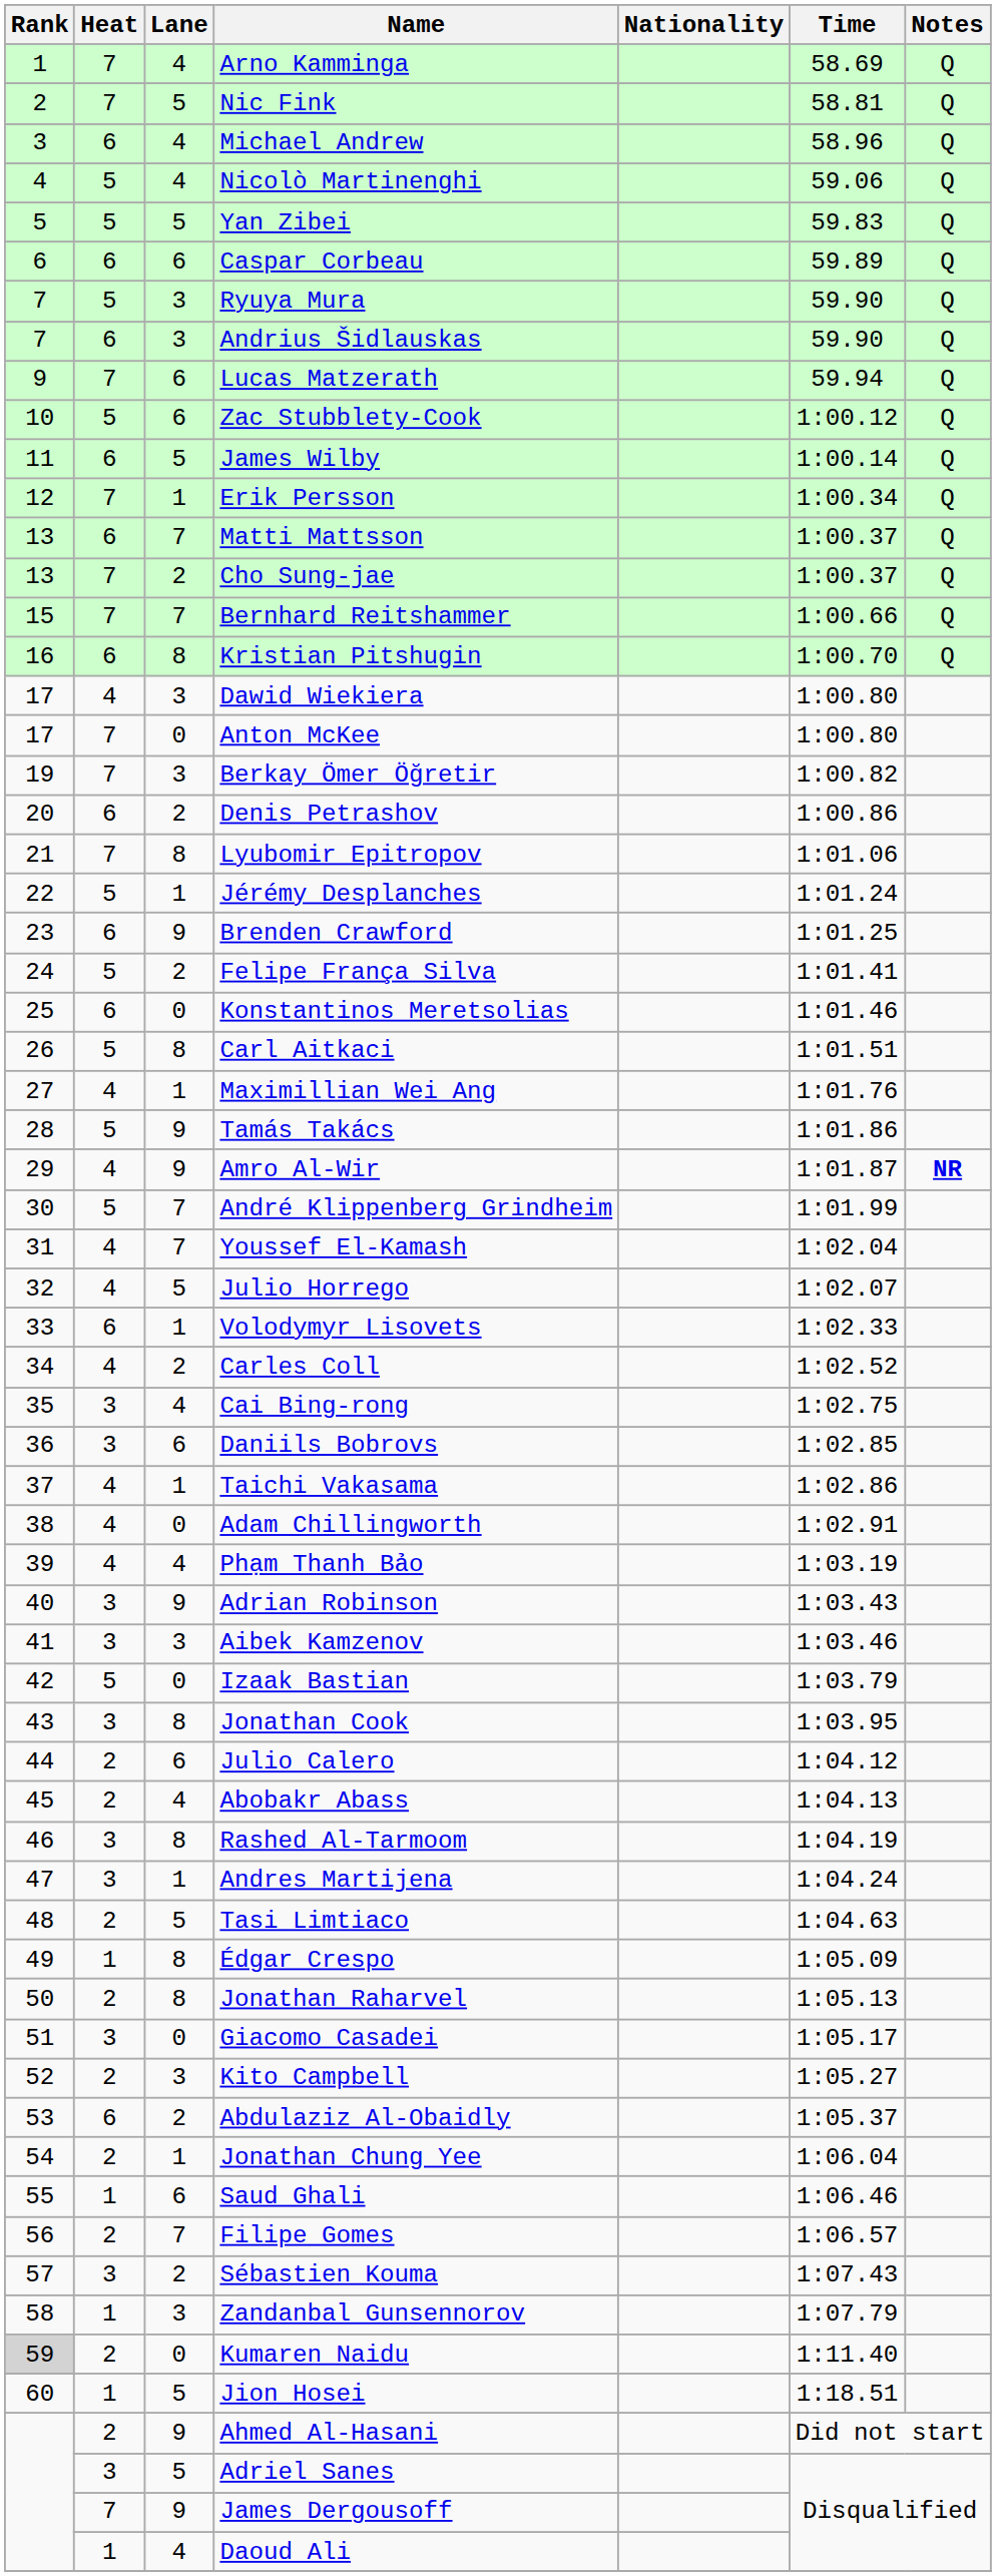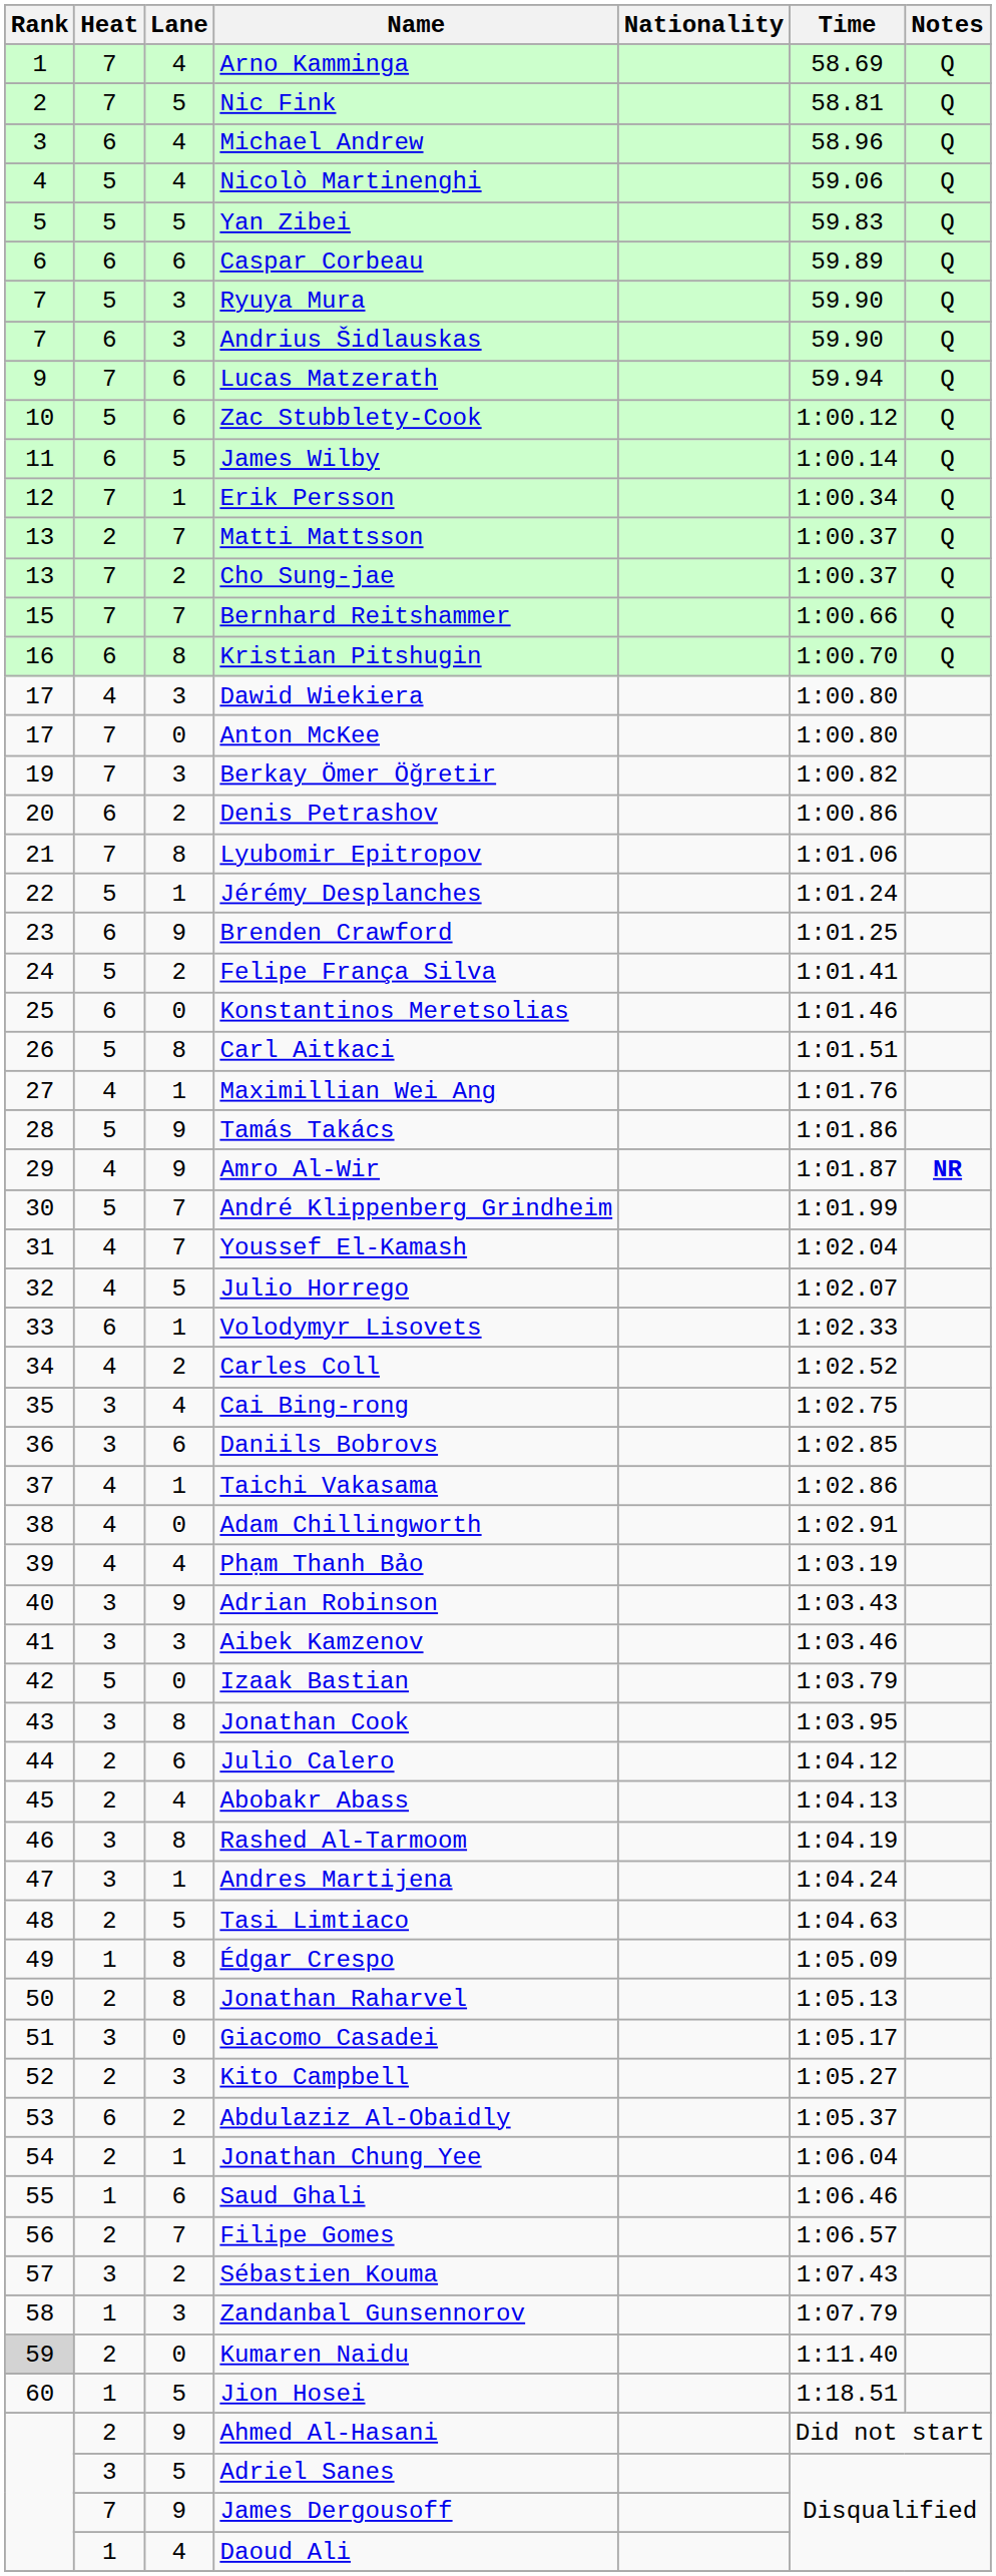 <table class="wikitable sortable" style="text-align:center">
 <tr>
 <th>Rank</th>
 <th>Heat</th>
 <th>Lane</th>
 <th>Name</th>
 <th>Nationality</th>
 <th>Time</th>
 <th>Notes</th>
 </tr>
 <tr bgcolor=ccffcc>
 <td>1</td>
 <td>7</td>
 <td>4</td>
 <td align=left><a href='#'>Arno Kamminga</a></td>
 <td align=left></td>
 <td>58.69</td>
 <td>Q</td>
 </tr>
 <tr bgcolor=ccffcc>
 <td>2</td>
 <td>7</td>
 <td>5</td>
 <td align=left><a href='#'>Nic Fink</a></td>
 <td align=left></td>
 <td>58.81</td>
 <td>Q</td>
 </tr>
 <tr bgcolor=ccffcc>
 <td>3</td>
 <td>6</td>
 <td>4</td>
 <td align=left><a href='#'>Michael Andrew</a></td>
 <td align=left></td>
 <td>58.96</td>
 <td>Q</td>
 </tr>
 <tr bgcolor=ccffcc>
 <td>4</td>
 <td>5</td>
 <td>4</td>
 <td align=left><a href='#'>Nicolò Martinenghi</a></td>
 <td align=left></td>
 <td>59.06</td>
 <td>Q</td>
 </tr>
 <tr bgcolor=ccffcc>
 <td>5</td>
 <td>5</td>
 <td>5</td>
 <td align=left><a href='#'>Yan Zibei</a></td>
 <td align=left></td>
 <td>59.83</td>
 <td>Q</td>
 </tr>
 <tr bgcolor=ccffcc>
 <td>6</td>
 <td>6</td>
 <td>6</td>
 <td align=left><a href='#'>Caspar Corbeau</a></td>
 <td align=left></td>
 <td>59.89</td>
 <td>Q</td>
 </tr>
 <tr bgcolor=ccffcc>
 <td>7</td>
 <td>5</td>
 <td>3</td>
 <td align=left><a href='#'>Ryuya Mura</a></td>
 <td align=left></td>
 <td>59.90</td>
 <td>Q</td>
 </tr>
 <tr bgcolor=ccffcc>
 <td>7</td>
 <td>6</td>
 <td>3</td>
 <td align=left><a href='#'>Andrius Šidlauskas</a></td>
 <td align=left></td>
 <td>59.90</td>
 <td>Q</td>
 </tr>
 <tr bgcolor=ccffcc>
 <td>9</td>
 <td>7</td>
 <td>6</td>
 <td align=left><a href='#'>Lucas Matzerath</a></td>
 <td align=left></td>
 <td>59.94</td>
 <td>Q</td>
 </tr>
 <tr bgcolor=ccffcc>
 <td>10</td>
 <td>5</td>
 <td>6</td>
 <td align=left><a href='#'>Zac Stubblety-Cook</a></td>
 <td align=left></td>
 <td>1:00.12</td>
 <td>Q</td>
 </tr>
 <tr bgcolor=ccffcc>
 <td>11</td>
 <td>6</td>
 <td>5</td>
 <td align=left><a href='#'>James Wilby</a></td>
 <td align=left></td>
 <td>1:00.14</td>
 <td>Q</td>
 </tr>
 <tr bgcolor=ccffcc>
 <td>12</td>
 <td>7</td>
 <td>1</td>
 <td align=left><a href='#'>Erik Persson</a></td>
 <td align=left></td>
 <td>1:00.34</td>
 <td>Q</td>
 </tr>
 <tr bgcolor=ccffcc>
 <td>13</td>
-<td>6</td>
+<td>2</td>
 <td>7</td>
 <td align=left><a href='#'>Matti Mattsson</a></td>
 <td align=left></td>
 <td>1:00.37</td>
 <td>Q</td>
 </tr>
 <tr bgcolor=ccffcc>
 <td>13</td>
 <td>7</td>
 <td>2</td>
 <td align=left><a href='#'>Cho Sung-jae</a></td>
 <td align=left></td>
 <td>1:00.37</td>
 <td>Q</td>
 </tr>
 <tr bgcolor=ccffcc>
 <td>15</td>
 <td>7</td>
 <td>7</td>
 <td align=left><a href='#'>Bernhard Reitshammer</a></td>
 <td align=left></td>
 <td>1:00.66</td>
 <td>Q</td>
 </tr>
 <tr bgcolor=ccffcc>
 <td>16</td>
 <td>6</td>
 <td>8</td>
 <td align=left><a href='#'>Kristian Pitshugin</a></td>
 <td align=left></td>
 <td>1:00.70</td>
 <td>Q</td>
 </tr>
 <tr>
 <td>17</td>
 <td>4</td>
 <td>3</td>
 <td align=left><a href='#'>Dawid Wiekiera</a></td>
 <td align=left></td>
 <td>1:00.80</td>
 <td></td>
 </tr>
 <tr>
 <td>17</td>
 <td>7</td>
 <td>0</td>
 <td align=left><a href='#'>Anton McKee</a></td>
 <td align=left></td>
 <td>1:00.80</td>
 <td></td>
 </tr>
 <tr>
 <td>19</td>
 <td>7</td>
 <td>3</td>
 <td align=left><a href='#'>Berkay Ömer Öğretir</a></td>
 <td align=left></td>
 <td>1:00.82</td>
 <td></td>
 </tr>
 <tr>
 <td>20</td>
 <td>6</td>
 <td>2</td>
 <td align=left><a href='#'>Denis Petrashov</a></td>
 <td align=left></td>
 <td>1:00.86</td>
 <td></td>
 </tr>
 <tr>
 <td>21</td>
 <td>7</td>
 <td>8</td>
 <td align=left><a href='#'>Lyubomir Epitropov</a></td>
 <td align=left></td>
 <td>1:01.06</td>
 <td></td>
 </tr>
 <tr>
 <td>22</td>
 <td>5</td>
 <td>1</td>
 <td align=left><a href='#'>Jérémy Desplanches</a></td>
 <td align=left></td>
 <td>1:01.24</td>
 <td></td>
 </tr>
 <tr>
 <td>23</td>
 <td>6</td>
 <td>9</td>
 <td align=left><a href='#'>Brenden Crawford</a></td>
 <td align=left></td>
 <td>1:01.25</td>
 <td></td>
 </tr>
 <tr>
 <td>24</td>
 <td>5</td>
 <td>2</td>
 <td align=left><a href='#'>Felipe França Silva</a></td>
 <td align=left></td>
 <td>1:01.41</td>
 <td></td>
 </tr>
 <tr>
 <td>25</td>
 <td>6</td>
 <td>0</td>
 <td align=left><a href='#'>Konstantinos Meretsolias</a></td>
 <td align=left></td>
 <td>1:01.46</td>
 <td></td>
 </tr>
 <tr>
 <td>26</td>
 <td>5</td>
 <td>8</td>
 <td align=left><a href='#'>Carl Aitkaci</a></td>
 <td align=left></td>
 <td>1:01.51</td>
 <td></td>
 </tr>
 <tr>
 <td>27</td>
 <td>4</td>
 <td>1</td>
 <td align=left><a href='#'>Maximillian Wei Ang</a></td>
 <td align=left></td>
 <td>1:01.76</td>
 <td></td>
 </tr>
 <tr>
 <td>28</td>
 <td>5</td>
 <td>9</td>
 <td align=left><a href='#'>Tamás Takács</a></td>
 <td align=left></td>
 <td>1:01.86</td>
 <td></td>
 </tr>
 <tr>
 <td>29</td>
 <td>4</td>
 <td>9</td>
 <td align=left><a href='#'>Amro Al-Wir</a></td>
 <td align=left></td>
 <td>1:01.87</td>
 <td><strong><a href='#'>NR</a></strong></td>
 </tr>
 <tr>
 <td>30</td>
 <td>5</td>
 <td>7</td>
 <td align=left><a href='#'>André Klippenberg Grindheim</a></td>
 <td align=left></td>
 <td>1:01.99</td>
 <td></td>
 </tr>
 <tr>
 <td>31</td>
 <td>4</td>
 <td>7</td>
 <td align=left><a href='#'>Youssef El-Kamash</a></td>
 <td align=left></td>
 <td>1:02.04</td>
 <td></td>
 </tr>
 <tr>
 <td>32</td>
 <td>4</td>
 <td>5</td>
 <td align=left><a href='#'>Julio Horrego</a></td>
 <td align=left></td>
 <td>1:02.07</td>
 <td></td>
 </tr>
 <tr>
 <td>33</td>
 <td>6</td>
 <td>1</td>
 <td align=left><a href='#'>Volodymyr Lisovets</a></td>
 <td align=left></td>
 <td>1:02.33</td>
 <td></td>
 </tr>
 <tr>
 <td>34</td>
 <td>4</td>
 <td>2</td>
 <td align=left><a href='#'>Carles Coll</a></td>
 <td align=left></td>
 <td>1:02.52</td>
 <td></td>
 </tr>
 <tr>
 <td>35</td>
 <td>3</td>
 <td>4</td>
 <td align=left><a href='#'>Cai Bing-rong</a></td>
 <td align=left></td>
 <td>1:02.75</td>
 <td></td>
 </tr>
 <tr>
 <td>36</td>
 <td>3</td>
 <td>6</td>
 <td align=left><a href='#'>Daniils Bobrovs</a></td>
 <td align=left></td>
 <td>1:02.85</td>
 <td></td>
 </tr>
 <tr>
 <td>37</td>
 <td>4</td>
 <td>1</td>
 <td align=left><a href='#'>Taichi Vakasama</a></td>
 <td align=left></td>
 <td>1:02.86</td>
 <td></td>
 </tr>
 <tr>
 <td>38</td>
 <td>4</td>
 <td>0</td>
 <td align=left><a href='#'>Adam Chillingworth</a></td>
 <td align=left></td>
 <td>1:02.91</td>
 <td></td>
 </tr>
 <tr>
 <td>39</td>
 <td>4</td>
 <td>4</td>
 <td align=left><a href='#'>Phạm Thanh Bảo</a></td>
 <td align=left></td>
 <td>1:03.19</td>
 <td></td>
 </tr>
 <tr>
 <td>40</td>
 <td>3</td>
 <td>9</td>
 <td align=left><a href='#'>Adrian Robinson</a></td>
 <td align=left></td>
 <td>1:03.43</td>
 <td></td>
 </tr>
 <tr>
 <td>41</td>
 <td>3</td>
 <td>3</td>
 <td align=left><a href='#'>Aibek Kamzenov</a></td>
 <td align=left></td>
 <td>1:03.46</td>
 <td></td>
 </tr>
 <tr>
 <td>42</td>
 <td>5</td>
 <td>0</td>
 <td align=left><a href='#'>Izaak Bastian</a></td>
 <td align=left></td>
 <td>1:03.79</td>
 <td></td>
 </tr>
 <tr>
 <td>43</td>
 <td>3</td>
 <td>8</td>
 <td align=left><a href='#'>Jonathan Cook</a></td>
 <td align=left></td>
 <td>1:03.95</td>
 <td></td>
 </tr>
 <tr>
 <td>44</td>
 <td>2</td>
 <td>6</td>
 <td align=left><a href='#'>Julio Calero</a></td>
 <td align=left></td>
 <td>1:04.12</td>
 <td></td>
 </tr>
 <tr>
 <td>45</td>
 <td>2</td>
 <td>4</td>
 <td align=left><a href='#'>Abobakr Abass</a></td>
 <td align=left></td>
 <td>1:04.13</td>
 <td></td>
 </tr>
 <tr>
 <td>46</td>
 <td>3</td>
 <td>8</td>
 <td align=left><a href='#'>Rashed Al-Tarmoom</a></td>
 <td align=left></td>
 <td>1:04.19</td>
 <td></td>
 </tr>
 <tr>
 <td>47</td>
 <td>3</td>
 <td>1</td>
 <td align=left><a href='#'>Andres Martijena</a></td>
 <td align=left></td>
 <td>1:04.24</td>
 <td></td>
 </tr>
 <tr>
 <td>48</td>
 <td>2</td>
 <td>5</td>
 <td align=left><a href='#'>Tasi Limtiaco</a></td>
 <td align=left></td>
 <td>1:04.63</td>
 <td></td>
 </tr>
 <tr>
 <td>49</td>
 <td>1</td>
 <td>8</td>
 <td align=left><a href='#'>Édgar Crespo</a></td>
 <td align=left></td>
 <td>1:05.09</td>
 <td></td>
 </tr>
 <tr>
 <td>50</td>
 <td>2</td>
 <td>8</td>
 <td align=left><a href='#'>Jonathan Raharvel</a></td>
 <td align=left></td>
 <td>1:05.13</td>
 <td></td>
 </tr>
 <tr>
 <td>51</td>
 <td>3</td>
 <td>0</td>
 <td align=left><a href='#'>Giacomo Casadei</a></td>
 <td align=left></td>
 <td>1:05.17</td>
 <td></td>
 </tr>
 <tr>
 <td>52</td>
 <td>2</td>
 <td>3</td>
 <td align=left><a href='#'>Kito Campbell</a></td>
 <td align=left></td>
 <td>1:05.27</td>
 <td></td>
 </tr>
 <tr>
 <td>53</td>
 <td>6</td>
 <td>2</td>
 <td align=left><a href='#'>Abdulaziz Al-Obaidly</a></td>
 <td align=left></td>
 <td>1:05.37</td>
 <td></td>
 </tr>
 <tr>
 <td>54</td>
 <td>2</td>
 <td>1</td>
 <td align=left><a href='#'>Jonathan Chung Yee</a></td>
 <td align=left></td>
 <td>1:06.04</td>
 <td></td>
 </tr>
 <tr>
 <td>55</td>
 <td>1</td>
 <td>6</td>
 <td align=left><a href='#'>Saud Ghali</a></td>
 <td align=left></td>
 <td>1:06.46</td>
 <td></td>
 </tr>
 <tr>
 <td>56</td>
 <td>2</td>
 <td>7</td>
 <td align=left><a href='#'>Filipe Gomes</a></td>
 <td align=left></td>
 <td>1:06.57</td>
 <td></td>
 </tr>
 <tr>
 <td>57</td>
 <td>3</td>
 <td>2</td>
 <td align=left><a href='#'>Sébastien Kouma</a></td>
 <td align=left></td>
 <td>1:07.43</td>
 <td></td>
 </tr>
 <tr>
 <td>58</td>
 <td>1</td>
 <td>3</td>
 <td align=left><a href='#'>Zandanbal Gunsennorov</a></td>
 <td align=left></td>
 <td>1:07.79</td>
 <td></td>
 </tr>
 <tr>
 <td style="background: lightgrey;">59</td>
 <td>2</td>
 <td>0</td>
 <td align=left><a href='#'>Kumaren Naidu</a></td>
 <td align=left></td>
 <td>1:11.40</td>
 <td></td>
 </tr>
 <tr>
 <td>60</td>
 <td>1</td>
 <td>5</td>
 <td align=left><a href='#'>Jion Hosei</a></td>
 <td align=left></td>
 <td>1:18.51</td>
 <td></td>
 </tr>
 <tr>
 <td rowspan=4></td>
 <td>2</td>
 <td>9</td>
 <td align=left><a href='#'>Ahmed Al-Hasani</a></td>
 <td align=left></td>
 <td colspan=2>Did not start</td>
 </tr>
 <tr>
 <td>3</td>
 <td>5</td>
 <td align=left><a href='#'>Adriel Sanes</a></td>
 <td align=left></td>
 <td colspan=2 rowspan=3>Disqualified</td>
 </tr>
 <tr>
 <td>7</td>
 <td>9</td>
 <td align=left><a href='#'>James Dergousoff</a></td>
 <td align=left></td>
 </tr>
 <tr>
 <td>1</td>
 <td>4</td>
 <td align=left><a href='#'>Daoud Ali</a></td>
 <td align=left></td>
 </tr>
 <tr>
 </tr>
 </table>
